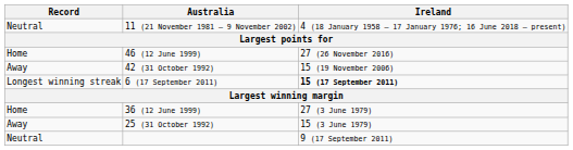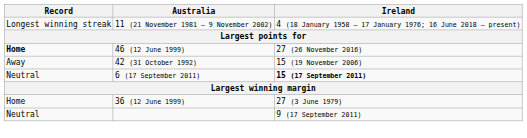 <table class="wikitable">
 <tr>
 <th>Record</th>
 <th>Australia</th>
 <th>Ireland</th>
 </tr>
 <tr>
-<td>Neutral</td>
+<td>Longest winning streak</td>
 <td>11 <small>(21 November 1981 – 9 November 2002)</small></td>
 <td>4 <small>(18 January 1958 – 17 January 1976; 16 June 2018 – present)</small></td>
 </tr>
 <tr>
 <th colspan=3 align=center>Largest points for</th>
 </tr>
 <tr>
-<td>Home</td>
+<td><strong>Home</strong></td>
 <td>46 <small>(12 June 1999)</small></td>
 <td>27 <small>(26 November 2016)</small></td>
 </tr>
 <tr>
 <td>Away</td>
 <td>42 <small>(31 October 1992)</small></td>
 <td>15 <small>(19 November 2006)</small></td>
 </tr>
 <tr>
-<td>Longest winning streak</td>
+<td>Neutral</td>
 <td>6 <small>(17 September 2011)</small></td>
 <td><strong>15 <small>(17 September 2011)</small></strong></td>
 </tr>
 <tr>
 <th colspan=3 align=center>Largest winning margin</th>
 </tr>
 <tr>
 <td>Home</td>
 <td>36 <small>(12 June 1999)</small></td>
 <td>27 <small>(3 June 1979)</small></td>
 </tr>
 <tr>
-<td>Away</td>
-<td>25 <small>(31 October 1992)</small></td>
-<td>15 <small>(3 June 1979)</small></td>
-</tr>
-<tr>
 <td>Neutral</td>
 <td></td>
 <td>9 <small>(17 September 2011)</small></td>
 </tr>
 </table>
